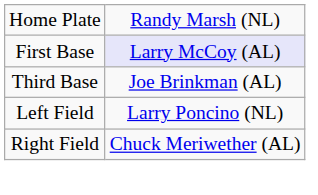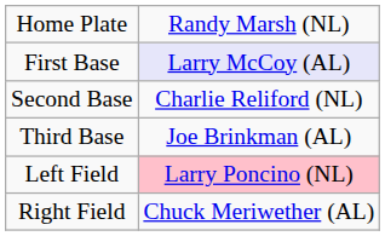 <table class="wikitable" style="font-size: 100%; text-align:center;">
 <tr>
 <td>Home Plate</td>
 <td><a href='#'>Randy Marsh</a> (NL)</td>
 </tr>
 <tr>
 <td>First Base</td>
 <td style="background: lavender;"><a href='#'>Larry McCoy</a> (AL)</td>
 </tr>
 <tr>
+<td>Second Base</td>
+<td><a href='#'>Charlie Reliford</a> (NL)</td>
+</tr>
+<tr>
 <td>Third Base</td>
 <td><a href='#'>Joe Brinkman</a> (AL)</td>
 </tr>
 <tr>
 <td>Left Field</td>
-<td><a href='#'>Larry Poncino</a> (NL)</td>
+<td style="background: pink;"><a href='#'>Larry Poncino</a> (NL)</td>
 </tr>
 <tr>
 <td>Right Field</td>
 <td><a href='#'>Chuck Meriwether</a> (AL)</td>
 </tr>
 </table>
